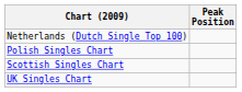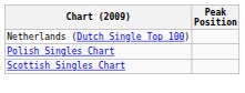 <table class="wikitable">
 <tr>
 <th>Chart (2009)</th>
 <th>Peak <br>Position</th>
 </tr>
 <tr>
 <td>Netherlands (<a href='#'>Dutch Single Top 100</a>)</td>
 <td></td>
 </tr>
 <tr>
 <td><a href='#'>Polish Singles Chart</a></td>
 <td></td>
 </tr>
 <tr>
 <td><a href='#'>Scottish Singles Chart</a></td>
 <td></td>
 </tr>
-<tr>
-<td><a href='#'>UK Singles Chart</a></td>
-<td></td>
-</tr>
 </table>
